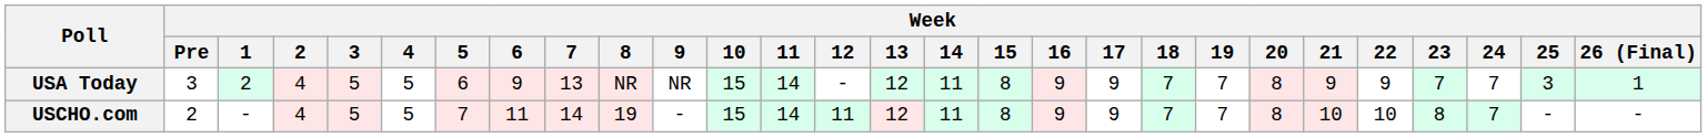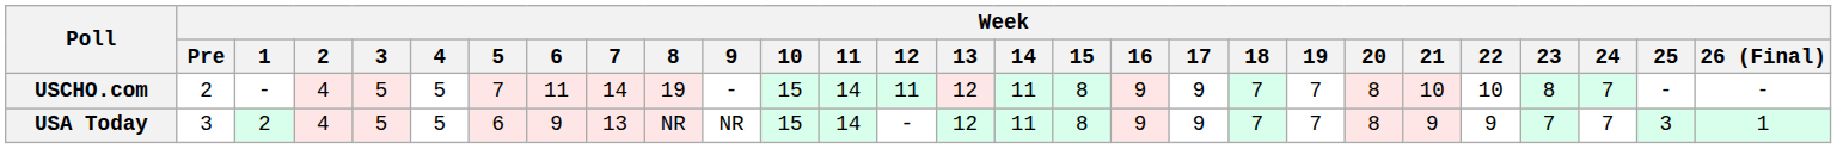 <table class="wikitable" style="white-space:nowrap;">
 <tr>
 <th scope="col" width="100" rowspan="2">Poll</th>
 <th colspan="27">Week</th>
 </tr>
 <tr>
 <th scope="col" width="30">Pre</th>
 <th scope="col" width="30">1</th>
 <th scope="col" width="30">2</th>
 <th scope="col" width="30">3</th>
 <th scope="col" width="30">4</th>
 <th scope="col" width="30">5</th>
 <th scope="col" width="30">6</th>
 <th scope="col" width="30">7</th>
 <th scope="col" width="30">8</th>
 <th scope="col" width="30">9</th>
 <th scope="col" width="30">10</th>
 <th scope="col" width="30">11</th>
 <th scope="col" width="30">12</th>
 <th scope="col" width="30">13</th>
 <th scope="col" width="30">14</th>
 <th scope="col" width="30">15</th>
 <th scope="col" width="30">16</th>
 <th scope="col" width="30">17</th>
 <th scope="col" width="30">18</th>
 <th scope="col" width="30">19</th>
 <th scope="col" width="30">20</th>
 <th scope="col" width="30">21</th>
 <th scope="col" width="30">22</th>
 <th scope="col" width="30">23</th>
 <th scope="col" width="30">24</th>
 <th scope="col" width="30">25</th>
 <th scope="col" width="30">26 (Final)</th>
 </tr>
 <tr style="text-align:center;">
+<th>USCHO.com</th>
+<td bgcolor=FFFFFF>2 </td>
+<td bgcolor=FFFFFF>-</td>
+<td bgcolor=FFE6E6>4</td>
+<td bgcolor=FFE6E6>5</td>
+<td bgcolor=FFFFFF>5</td>
+<td bgcolor=FFE6E6>7</td>
+<td bgcolor=FFE6E6>11</td>
+<td bgcolor=FFE6E6>14</td>
+<td bgcolor=FFE6E6>19</td>
+<td bgcolor=FFFFFF>-</td>
+<td bgcolor=D8FFEB>15</td>
+<td bgcolor=D8FFEB>14</td>
+<td bgcolor=D8FFEB>11</td>
+<td bgcolor=FFE6E6>12</td>
+<td bgcolor=D8FFEB>11</td>
+<td bgcolor=D8FFEB>8</td>
+<td bgcolor=FFE6E6>9</td>
+<td bgcolor=FFFFFF>9</td>
+<td bgcolor=D8FFEB>7</td>
+<td bgcolor=FFFFFF>7</td>
+<td bgcolor=FFE6E6>8</td>
+<td bgcolor=FFE6E6>10</td>
+<td bgcolor=FFFFFF>10</td>
+<td bgcolor=D8FFEB>8</td>
+<td bgcolor=D8FFEB>7</td>
+<td bgcolor=FFFFFF>-</td>
+<td bgcolor=FFFFFF>-</td>
+</tr>
+<tr style="text-align:center;">
 <th>USA Today</th>
 <td bgcolor=FFFFFF>3</td>
 <td bgcolor=D8FFEB>2</td>
 <td bgcolor=FFE6E6>4</td>
 <td bgcolor=FFE6E6>5</td>
 <td bgcolor=FFFFFF>5</td>
 <td bgcolor=FFE6E6>6</td>
 <td bgcolor=FFE6E6>9</td>
 <td bgcolor=FFE6E6>13</td>
 <td bgcolor=FFE6E6>NR</td>
 <td bgcolor=FFFFFF>NR</td>
 <td bgcolor=D8FFEB>15</td>
 <td bgcolor=D8FFEB>14</td>
 <td bgcolor=FFFFFF>-</td>
 <td bgcolor=D8FFEB>12</td>
 <td bgcolor=D8FFEB>11</td>
 <td bgcolor=D8FFEB>8</td>
 <td bgcolor=FFE6E6>9</td>
 <td bgcolor=FFFFFF>9</td>
 <td bgcolor=D8FFEB>7</td>
 <td bgcolor=FFFFFF>7</td>
 <td bgcolor=FFE6E6>8</td>
 <td bgcolor=FFE6E6>9</td>
 <td bgcolor=FFFFFF>9</td>
 <td bgcolor=D8FFEB>7</td>
 <td bgcolor=FFFFFF>7</td>
 <td bgcolor=D8FFEB>3</td>
 <td bgcolor=D8FFEB>1 </td>
 </tr>
-<tr style="text-align:center;">
-<th>USCHO.com</th>
-<td bgcolor=FFFFFF>2 </td>
-<td bgcolor=FFFFFF>-</td>
-<td bgcolor=FFE6E6>4</td>
-<td bgcolor=FFE6E6>5</td>
-<td bgcolor=FFFFFF>5</td>
-<td bgcolor=FFE6E6>7</td>
-<td bgcolor=FFE6E6>11</td>
-<td bgcolor=FFE6E6>14</td>
-<td bgcolor=FFE6E6>19</td>
-<td bgcolor=FFFFFF>-</td>
-<td bgcolor=D8FFEB>15</td>
-<td bgcolor=D8FFEB>14</td>
-<td bgcolor=D8FFEB>11</td>
-<td bgcolor=FFE6E6>12</td>
-<td bgcolor=D8FFEB>11</td>
-<td bgcolor=D8FFEB>8</td>
-<td bgcolor=FFE6E6>9</td>
-<td bgcolor=FFFFFF>9</td>
-<td bgcolor=D8FFEB>7</td>
-<td bgcolor=FFFFFF>7</td>
-<td bgcolor=FFE6E6>8</td>
-<td bgcolor=FFE6E6>10</td>
-<td bgcolor=FFFFFF>10</td>
-<td bgcolor=D8FFEB>8</td>
-<td bgcolor=D8FFEB>7</td>
-<td bgcolor=FFFFFF>-</td>
-<td bgcolor=FFFFFF>-</td>
-</tr>
 </table>
